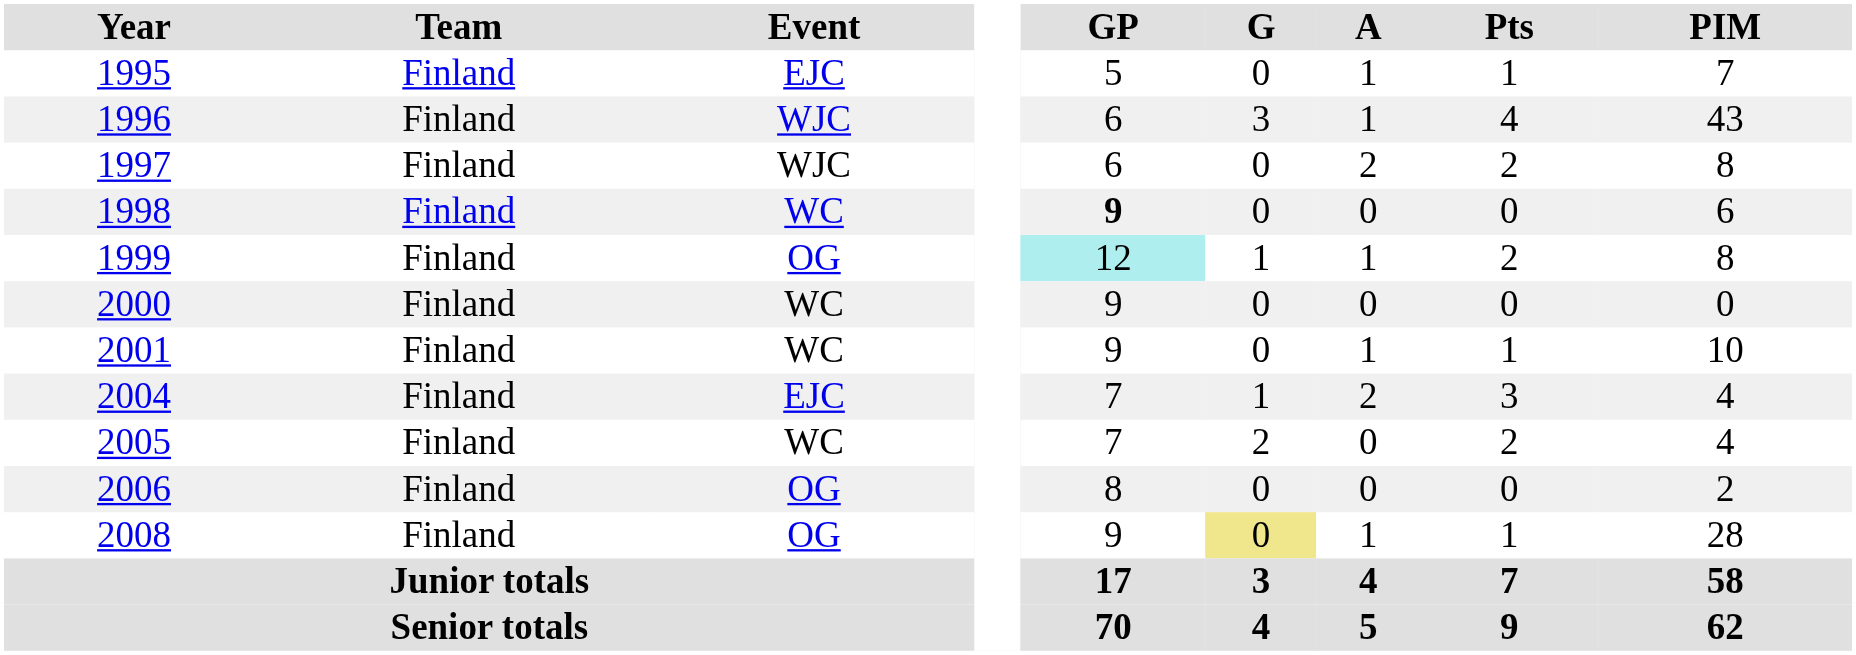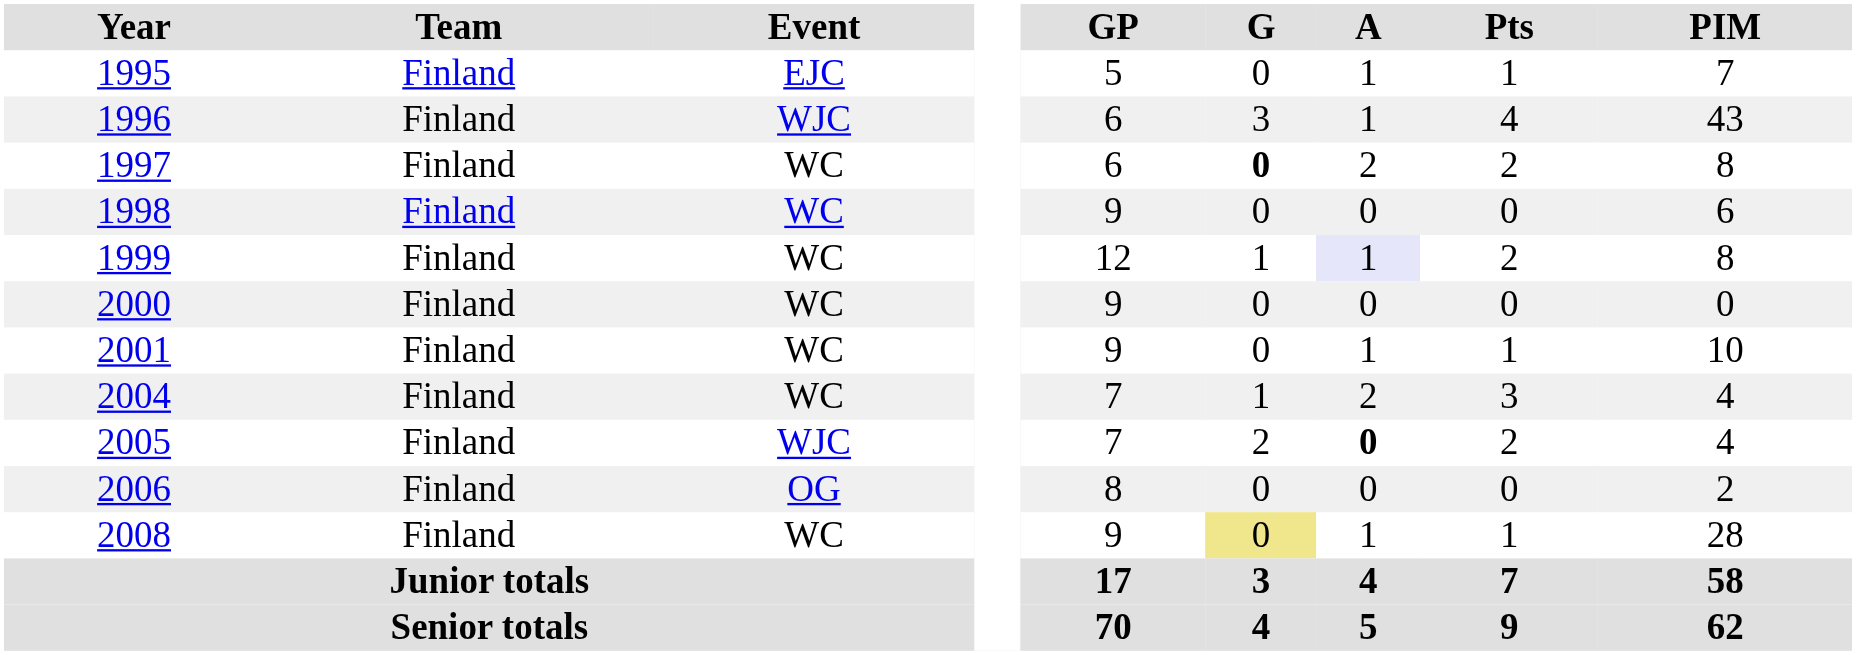 <table border="0" cellpadding="1" cellspacing="0" style="text-align:center; width:50em">
 <tr ALIGN="center" bgcolor="#e0e0e0">
 <th>Year</th>
 <th>Team</th>
 <th>Event</th>
 <th rowspan="99" bgcolor="#ffffff"> </th>
 <th>GP</th>
 <th>G</th>
 <th>A</th>
 <th>Pts</th>
 <th>PIM</th>
 </tr>
 <tr>
 <td><a href='#'>1995</a></td>
 <td><a href='#'>Finland</a></td>
 <td><a href='#'>EJC</a></td>
 <td>5</td>
 <td>0</td>
 <td>1</td>
 <td>1</td>
 <td>7</td>
 </tr>
 <tr bgcolor="#f0f0f0">
 <td><a href='#'>1996</a></td>
 <td>Finland</td>
 <td><a href='#'>WJC</a></td>
 <td>6</td>
 <td>3</td>
 <td>1</td>
 <td>4</td>
 <td>43</td>
 </tr>
 <tr>
 <td><a href='#'>1997</a></td>
 <td>Finland</td>
-<td>WJC</td>
+<td>WC</td>
 <td>6</td>
-<td>0</td>
+<td><strong>0</strong></td>
 <td>2</td>
 <td>2</td>
 <td>8</td>
 </tr>
 <tr bgcolor="#f0f0f0">
 <td><a href='#'>1998</a></td>
 <td><a href='#'>Finland</a></td>
 <td><a href='#'>WC</a></td>
-<td><strong>9</strong></td>
+<td>9</td>
 <td>0</td>
 <td>0</td>
 <td>0</td>
 <td>6</td>
 </tr>
 <tr>
 <td><a href='#'>1999</a></td>
 <td>Finland</td>
-<td><a href='#'>OG</a></td>
-<td style="background: paleturquoise;">12</td>
+<td>WC</td>
+<td>12</td>
 <td>1</td>
-<td>1</td>
+<td style="background: lavender;">1</td>
 <td>2</td>
 <td>8</td>
 </tr>
 <tr bgcolor="#f0f0f0">
 <td><a href='#'>2000</a></td>
 <td>Finland</td>
 <td>WC</td>
 <td>9</td>
 <td>0</td>
 <td>0</td>
 <td>0</td>
 <td>0</td>
 </tr>
 <tr>
 <td><a href='#'>2001</a></td>
 <td>Finland</td>
 <td>WC</td>
 <td>9</td>
 <td>0</td>
 <td>1</td>
 <td>1</td>
 <td>10</td>
 </tr>
 <tr bgcolor="#f0f0f0">
 <td><a href='#'>2004</a></td>
 <td>Finland</td>
-<td><a href='#'>EJC</a></td>
+<td>WC</td>
 <td>7</td>
 <td>1</td>
 <td>2</td>
 <td>3</td>
 <td>4</td>
 </tr>
 <tr>
 <td><a href='#'>2005</a></td>
 <td>Finland</td>
-<td>WC</td>
+<td><a href='#'>WJC</a></td>
 <td>7</td>
 <td>2</td>
-<td>0</td>
+<td><strong>0</strong></td>
 <td>2</td>
 <td>4</td>
 </tr>
 <tr bgcolor="#f0f0f0">
 <td><a href='#'>2006</a></td>
 <td>Finland</td>
 <td><a href='#'>OG</a></td>
 <td>8</td>
 <td>0</td>
 <td>0</td>
 <td>0</td>
 <td>2</td>
 </tr>
 <tr>
 <td><a href='#'>2008</a></td>
 <td>Finland</td>
-<td><a href='#'>OG</a></td>
+<td>WC</td>
 <td>9</td>
 <td style="background: khaki;">0</td>
 <td>1</td>
 <td>1</td>
 <td>28</td>
 </tr>
 <tr bgcolor="#e0e0e0">
 <th colspan=3>Junior totals</th>
 <th>17</th>
 <th>3</th>
 <th>4</th>
 <th>7</th>
 <th>58</th>
 </tr>
 <tr bgcolor="#e0e0e0">
 <th colspan=3>Senior totals</th>
 <th>70</th>
 <th>4</th>
 <th>5</th>
 <th>9</th>
 <th>62</th>
 </tr>
 </table>
